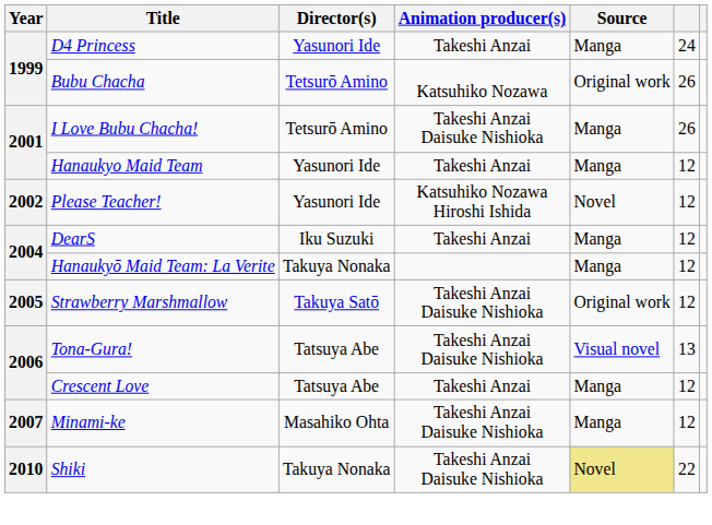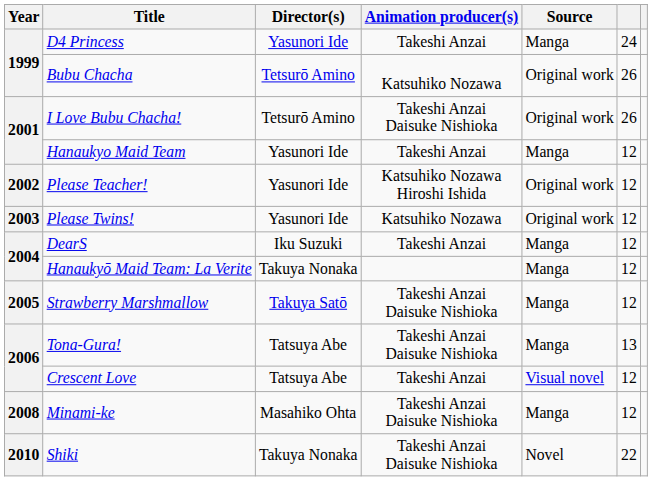 <table class="wikitable sortable plainrowheaders">
 <tr>
 <th scope="col" class="unsortable" width=10>Year</th>
 <th scope="col">Title</th>
 <th scope="col">Director(s)</th>
 <th scope="col"><a href='#'>Animation producer(s)</a></th>
 <th scope="col">Source</th>
 <th scope="col"></th>
 <th scope="col" class="unsortable"></th>
 </tr>
 <tr>
 <th scope="row" rowspan="2">1999</th>
 <td><em><a href='#'>D4 Princess</a></em></td>
 <td style=text-align:center><a href='#'>Yasunori Ide</a></td>
 <td style=text-align:center>Takeshi Anzai</td>
 <td>Manga</td>
 <td>24</td>
 <td></td>
 </tr>
 <tr>
 <td><em><a href='#'>Bubu Chacha</a></em></td>
 <td style=text-align:center><a href='#'>Tetsurō Amino</a></td>
 <td style=text-align:center><br>Katsuhiko Nozawa</td>
 <td>Original work</td>
 <td>26</td>
 <td></td>
 </tr>
 <tr>
 <th scope="row" rowspan="2">2001</th>
 <td><em><a href='#'>I Love Bubu Chacha!</a></em></td>
 <td style=text-align:center>Tetsurō Amino</td>
 <td style=text-align:center>Takeshi Anzai<br>Daisuke Nishioka</td>
-<td>Manga</td>
+<td>Original work</td>
 <td>26</td>
 <td></td>
 </tr>
 <tr>
 <td><em><a href='#'>Hanaukyo Maid Team</a></em></td>
 <td style=text-align:center>Yasunori Ide</td>
 <td style=text-align:center>Takeshi Anzai</td>
 <td>Manga</td>
 <td>12</td>
 <td></td>
 </tr>
 <tr>
 <th scope="row">2002</th>
 <td><em><a href='#'>Please Teacher!</a></em></td>
 <td style=text-align:center>Yasunori Ide</td>
 <td style=text-align:center>Katsuhiko Nozawa<br>Hiroshi Ishida</td>
-<td>Novel</td>
+<td>Original work</td>
+<td>12</td>
+<td></td>
+</tr>
+<tr>
+<th scope="row">2003</th>
+<td><em><a href='#'>Please Twins!</a></em></td>
+<td style=text-align:center>Yasunori Ide</td>
+<td style=text-align:center>Katsuhiko Nozawa</td>
+<td>Original work</td>
 <td>12</td>
 <td></td>
 </tr>
 <tr>
 <th scope="row" rowspan="2">2004</th>
 <td><em><a href='#'>DearS</a></em></td>
 <td style=text-align:center>Iku Suzuki</td>
 <td style=text-align:center>Takeshi Anzai</td>
 <td>Manga</td>
 <td>12</td>
 <td></td>
 </tr>
 <tr>
 <td><em><a href='#'>Hanaukyō Maid Team: La Verite</a></em></td>
 <td style=text-align:center>Takuya Nonaka</td>
 <td style=text-align:center></td>
 <td>Manga</td>
 <td>12</td>
 <td></td>
 </tr>
 <tr>
 <th scope="row">2005</th>
 <td><em><a href='#'>Strawberry Marshmallow</a></em></td>
 <td style=text-align:center><a href='#'>Takuya Satō</a></td>
 <td style=text-align:center>Takeshi Anzai<br>Daisuke Nishioka</td>
-<td>Original work</td>
+<td>Manga</td>
 <td>12</td>
 <td></td>
 </tr>
 <tr>
 <th scope="row" rowspan="2">2006</th>
 <td><em><a href='#'>Tona-Gura!</a></em></td>
 <td style=text-align:center>Tatsuya Abe</td>
 <td style=text-align:center>Takeshi Anzai<br>Daisuke Nishioka</td>
-<td><a href='#'>Visual novel</a></td>
+<td>Manga</td>
 <td>13</td>
 <td></td>
 </tr>
 <tr>
 <td><em><a href='#'>Crescent Love</a></em></td>
 <td style=text-align:center>Tatsuya Abe</td>
 <td style=text-align:center>Takeshi Anzai</td>
-<td>Manga</td>
+<td><a href='#'>Visual novel</a></td>
 <td>12</td>
 <td></td>
 </tr>
 <tr>
-<th scope="row">2007</th>
+<th scope="row">2008</th>
 <td><em><a href='#'>Minami-ke</a></em></td>
 <td style=text-align:center>Masahiko Ohta</td>
 <td style=text-align:center>Takeshi Anzai<br>Daisuke Nishioka</td>
 <td>Manga</td>
 <td>12</td>
 <td></td>
 </tr>
 <tr>
 <th scope="row">2010</th>
 <td><em><a href='#'>Shiki</a></em></td>
 <td style=text-align:center>Takuya Nonaka</td>
 <td style=text-align:center>Takeshi Anzai<br>Daisuke Nishioka</td>
-<td style="background: khaki;">Novel</td>
+<td>Novel</td>
 <td>22</td>
 <td></td>
 </tr>
 </table>
